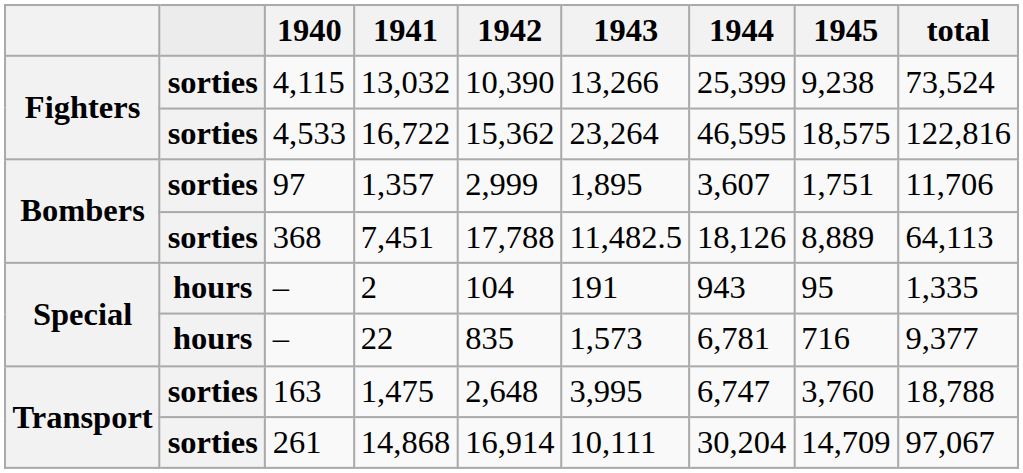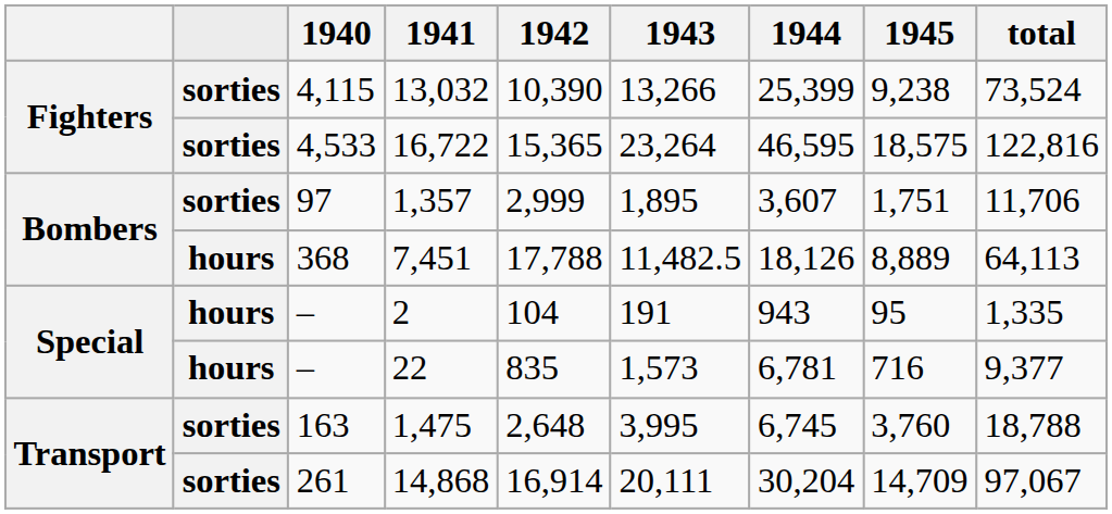 <table class="wikitable">
 <tr style="background: #ececec;">
 <th></th>
 <td></td>
 <th>1940</th>
 <th>1941</th>
 <th>1942</th>
 <th>1943</th>
 <th>1944</th>
 <th>1945</th>
 <th>total</th>
 </tr>
 <tr>
 <th ROWSPAN=2>Fighters</th>
 <th>sorties</th>
 <td>4,115</td>
 <td>13,032</td>
 <td>10,390</td>
 <td>13,266</td>
 <td>25,399</td>
 <td>9,238</td>
 <td>73,524</td>
 </tr>
 <tr>
 <th>sorties</th>
 <td>4,533</td>
 <td>16,722</td>
-<td>15,362</td>
+<td>15,365</td>
 <td>23,264</td>
 <td>46,595</td>
 <td>18,575</td>
 <td>122,816</td>
 </tr>
 <tr>
 <th ROWSPAN=2>Bombers</th>
 <th>sorties</th>
 <td>97</td>
 <td>1,357</td>
 <td>2,999</td>
 <td>1,895</td>
 <td>3,607</td>
 <td>1,751</td>
 <td>11,706</td>
 </tr>
 <tr>
-<th>sorties</th>
+<th>hours</th>
 <td>368</td>
 <td>7,451</td>
 <td>17,788</td>
 <td>11,482.5</td>
 <td>18,126</td>
 <td>8,889</td>
 <td>64,113</td>
 </tr>
 <tr>
 <th ROWSPAN=2>Special</th>
 <th>hours</th>
 <td>–</td>
 <td>2</td>
 <td>104</td>
 <td>191</td>
 <td>943</td>
 <td>95</td>
 <td>1,335</td>
 </tr>
 <tr>
 <th>hours</th>
 <td>–</td>
 <td>22</td>
 <td>835</td>
 <td>1,573</td>
 <td>6,781</td>
 <td>716</td>
 <td>9,377</td>
 </tr>
 <tr>
 <th ROWSPAN=2>Transport</th>
 <th>sorties</th>
 <td>163</td>
 <td>1,475</td>
 <td>2,648</td>
 <td>3,995</td>
-<td>6,747</td>
+<td>6,745</td>
 <td>3,760</td>
 <td>18,788</td>
 </tr>
 <tr>
 <th>sorties</th>
 <td>261</td>
 <td>14,868</td>
 <td>16,914</td>
-<td>10,111</td>
+<td>20,111</td>
 <td>30,204</td>
 <td>14,709</td>
 <td>97,067</td>
 </tr>
 </table>
